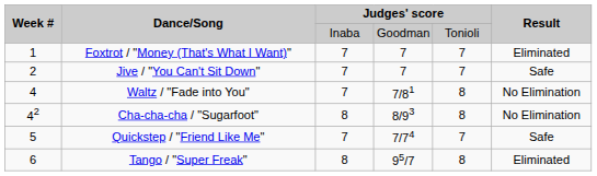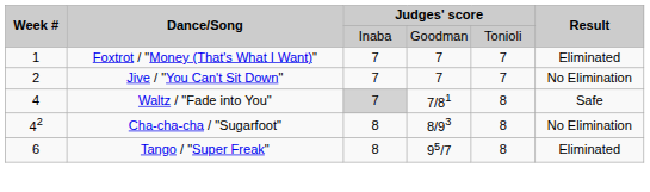 <table class="wikitable" style="text-align:center">
 <tr>
 <th rowspan="2" style="background:#ccc;">Week #</th>
 <th rowspan="2" style="background:#ccc;">Dance/Song</th>
 <th colspan="3" style="background:#ccc;">Judges' score</th>
 <th rowspan="2" style="background:#ccc;">Result</th>
 </tr>
 <tr style="background:#ccc;">
 <td style="width:10%;">Inaba</td>
 <td style="width:10%;">Goodman</td>
 <td style="width:10%;">Tonioli</td>
 </tr>
 <tr>
 <td>1</td>
 <td><a href='#'>Foxtrot</a> / "<a href='#'>Money (That's What I Want)</a>"</td>
 <td>7</td>
 <td>7</td>
 <td>7</td>
 <td>Eliminated</td>
 </tr>
 <tr>
 <td>2</td>
 <td><a href='#'>Jive</a> / "<a href='#'>You Can't Sit Down</a>"</td>
 <td>7</td>
 <td>7</td>
 <td>7</td>
-<td>Safe</td>
+<td>No Elimination</td>
 </tr>
 <tr>
 <td>4</td>
 <td><a href='#'>Waltz</a> / "Fade into You"</td>
-<td>7</td>
+<td style="background: lightgrey;">7</td>
 <td>7/8<sup>1</sup></td>
 <td>8</td>
-<td>No Elimination</td>
+<td>Safe</td>
 </tr>
 <tr>
 <td>4<sup>2</sup></td>
 <td><a href='#'>Cha-cha-cha</a> / "Sugarfoot"</td>
 <td>8</td>
 <td>8/9<sup>3</sup></td>
 <td>8</td>
 <td>No Elimination</td>
 </tr>
 <tr>
-<td>5</td>
-<td><a href='#'>Quickstep</a> / "<a href='#'>Friend Like Me</a>"</td>
-<td>7</td>
-<td>7/7<sup>4</sup></td>
-<td>7</td>
-<td>Safe</td>
-</tr>
-<tr>
 <td>6</td>
 <td><a href='#'>Tango</a> / "<a href='#'>Super Freak</a>"</td>
 <td>8</td>
 <td>9<sup>5</sup>/7</td>
 <td>8</td>
 <td>Eliminated</td>
 </tr>
 </table>
